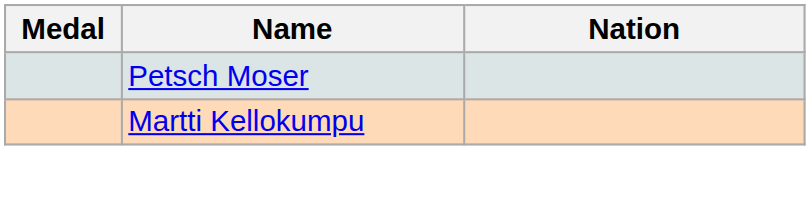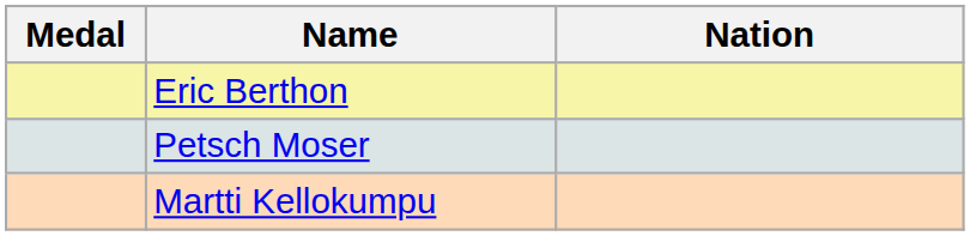 <table class=wikitable style="border:1px solid #AAAAAA;font-size:90%">
 <tr bgcolor="#E4E4E4">
 <th width=50>Medal</th>
 <th width=160>Name</th>
 <th width=160>Nation</th>
+</tr>
+<tr bgcolor="#F7F6A8">
+<td align="center"></td>
+<td><a href='#'>Eric Berthon</a></td>
+<td></td>
 </tr>
 <tr bgcolor="#DCE5E5">
 <td align="center"></td>
 <td><a href='#'>Petsch Moser</a></td>
 <td></td>
 </tr>
 <tr bgcolor="#FFDAB9">
 <td align="center"></td>
 <td><a href='#'>Martti Kellokumpu</a></td>
 <td></td>
 </tr>
 </table>
